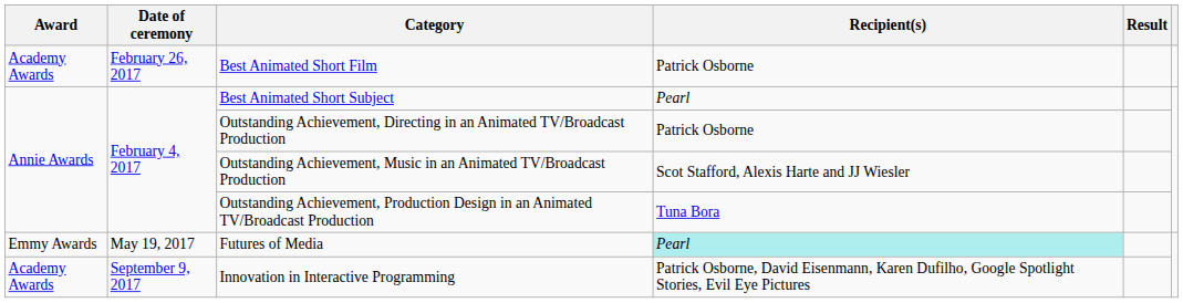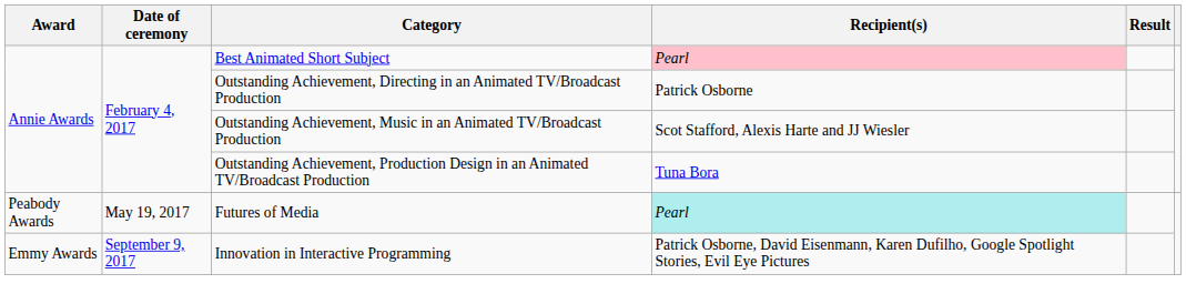 <table class="wikitable sortable">
 <tr>
 <th>Award</th>
 <th>Date of ceremony</th>
 <th>Category</th>
 <th>Recipient(s)</th>
 <th>Result</th>
 <th scope="col" class="unsortable"></th>
 </tr>
 <tr>
-<td><a href='#'>Academy Awards</a></td>
-<td><a href='#'>February 26, 2017</a></td>
-<td><a href='#'>Best Animated Short Film</a></td>
-<td>Patrick Osborne</td>
-<td></td>
-<td style="text-align:center;"></td>
-</tr>
-<tr>
 <td rowspan="4"><a href='#'>Annie Awards</a></td>
 <td rowspan="4"><a href='#'>February 4, 2017</a></td>
 <td><a href='#'>Best Animated Short Subject</a></td>
-<td><em>Pearl</em></td>
+<td style="background: pink;"><em>Pearl</em></td>
 <td></td>
 <td rowspan="4" style="text-align:center;"></td>
 </tr>
 <tr>
 <td>Outstanding Achievement, Directing in an Animated TV/Broadcast Production</td>
 <td>Patrick Osborne</td>
 <td></td>
 </tr>
 <tr>
 <td>Outstanding Achievement, Music in an Animated TV/Broadcast Production</td>
 <td>Scot Stafford, Alexis Harte and JJ Wiesler</td>
 <td></td>
 </tr>
 <tr>
 <td>Outstanding Achievement, Production Design in an Animated TV/Broadcast Production</td>
 <td><a href='#'>Tuna Bora</a></td>
 <td></td>
 </tr>
 <tr>
-<td>Emmy Awards</td>
+<td>Peabody Awards</td>
 <td>May 19, 2017</td>
 <td>Futures of Media</td>
 <td style="background: paleturquoise;"><em>Pearl</em></td>
 <td></td>
 </tr>
 <tr>
-<td><a href='#'>Academy Awards</a></td>
+<td>Emmy Awards</td>
 <td><a href='#'>September 9, 2017</a></td>
 <td>Innovation in Interactive Programming</td>
 <td Patrick Osborne, David Eisenmann, Karen Dufilho, Google Spotlight Stories, Evil Eye Pictures>Patrick Osborne, David Eisenmann, Karen Dufilho, Google Spotlight Stories, Evil Eye Pictures</td>
 <td></td>
 </tr>
 </table>
